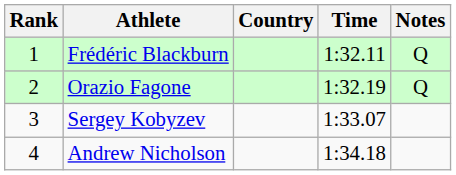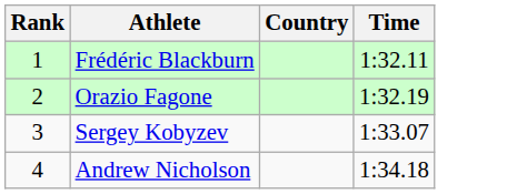 <table class="wikitable" style="text-align:center">
 <tr>
 <th>Rank</th>
 <th>Athlete</th>
 <th>Country</th>
 <th>Time</th>
-<th>Notes</th>
 </tr>
 <tr bgcolor=ccffcc>
 <td>1</td>
 <td align=left><a href='#'>Frédéric Blackburn</a></td>
 <td align=left></td>
 <td>1:32.11</td>
-<td>Q</td>
 </tr>
 <tr bgcolor=ccffcc>
 <td>2</td>
 <td align=left><a href='#'>Orazio Fagone</a></td>
 <td align=left></td>
 <td>1:32.19</td>
-<td>Q</td>
 </tr>
 <tr>
 <td>3</td>
 <td align=left><a href='#'>Sergey Kobyzev</a></td>
 <td align=left></td>
 <td>1:33.07</td>
-<td></td>
 </tr>
 <tr>
 <td>4</td>
 <td align=left><a href='#'>Andrew Nicholson</a></td>
 <td align=left></td>
 <td>1:34.18</td>
-<td></td>
 </tr>
 </table>
